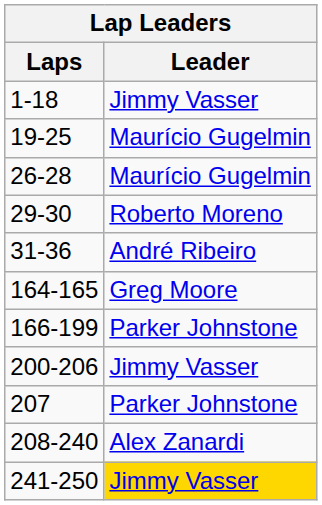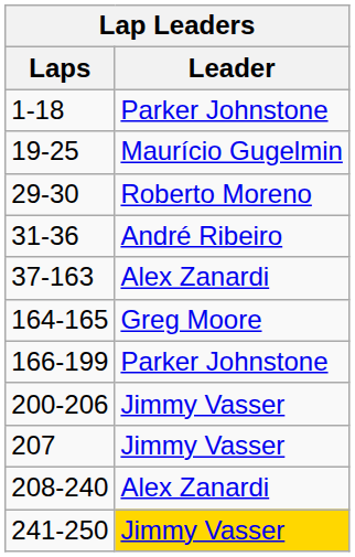 <table class="wikitable">
 <tr>
 <th colspan=2>Lap Leaders</th>
 </tr>
 <tr>
 <th>Laps</th>
 <th>Leader</th>
 </tr>
 <tr>
 <td>1-18</td>
-<td><a href='#'>Jimmy Vasser</a></td>
+<td><a href='#'>Parker Johnstone</a></td>
 </tr>
 <tr>
 <td>19-25</td>
-<td><a href='#'>Maurício Gugelmin</a></td>
-</tr>
-<tr>
-<td>26-28</td>
 <td><a href='#'>Maurício Gugelmin</a></td>
 </tr>
 <tr>
 <td>29-30</td>
 <td><a href='#'>Roberto Moreno</a></td>
 </tr>
 <tr>
 <td>31-36</td>
 <td><a href='#'>André Ribeiro</a></td>
+</tr>
+<tr>
+<td>37-163</td>
+<td><a href='#'>Alex Zanardi</a></td>
 </tr>
 <tr>
 <td>164-165</td>
 <td><a href='#'>Greg Moore</a></td>
 </tr>
 <tr>
 <td>166-199</td>
 <td><a href='#'>Parker Johnstone</a></td>
 </tr>
 <tr>
 <td>200-206</td>
 <td><a href='#'>Jimmy Vasser</a></td>
 </tr>
 <tr>
 <td>207</td>
-<td><a href='#'>Parker Johnstone</a></td>
+<td><a href='#'>Jimmy Vasser</a></td>
 </tr>
 <tr>
 <td>208-240</td>
 <td><a href='#'>Alex Zanardi</a></td>
 </tr>
 <tr>
 <td>241-250</td>
 <td style="background: gold;"><a href='#'>Jimmy Vasser</a></td>
 </tr>
 </table>
